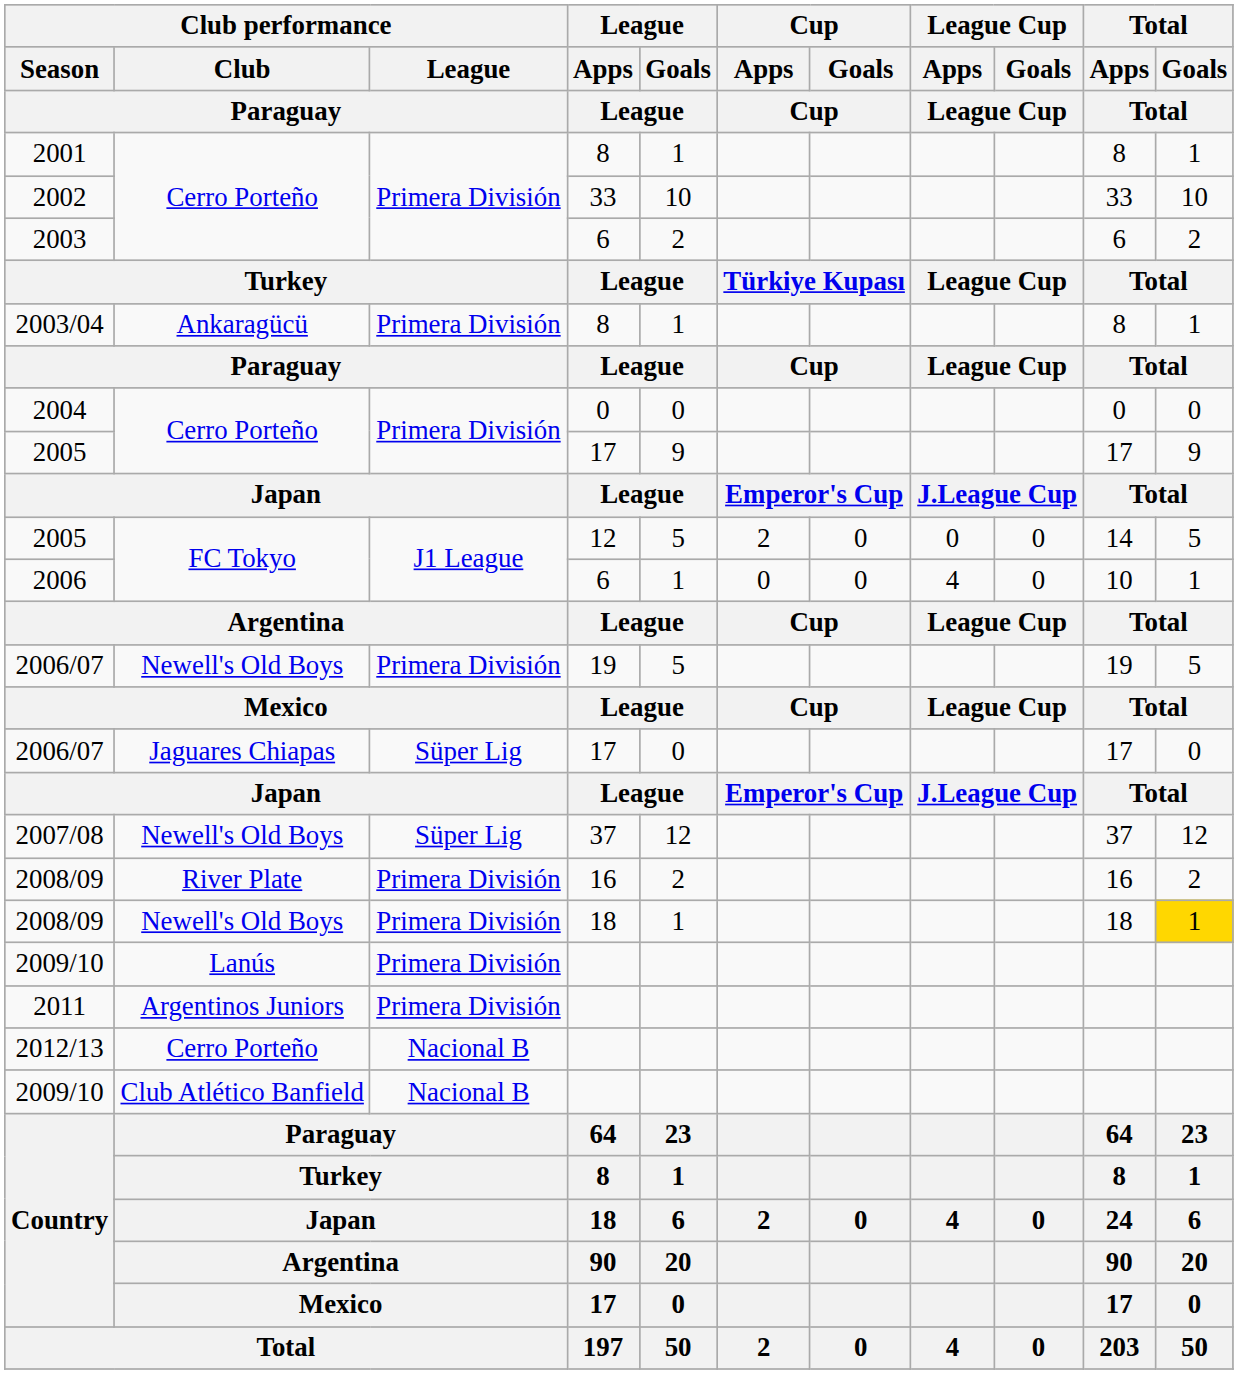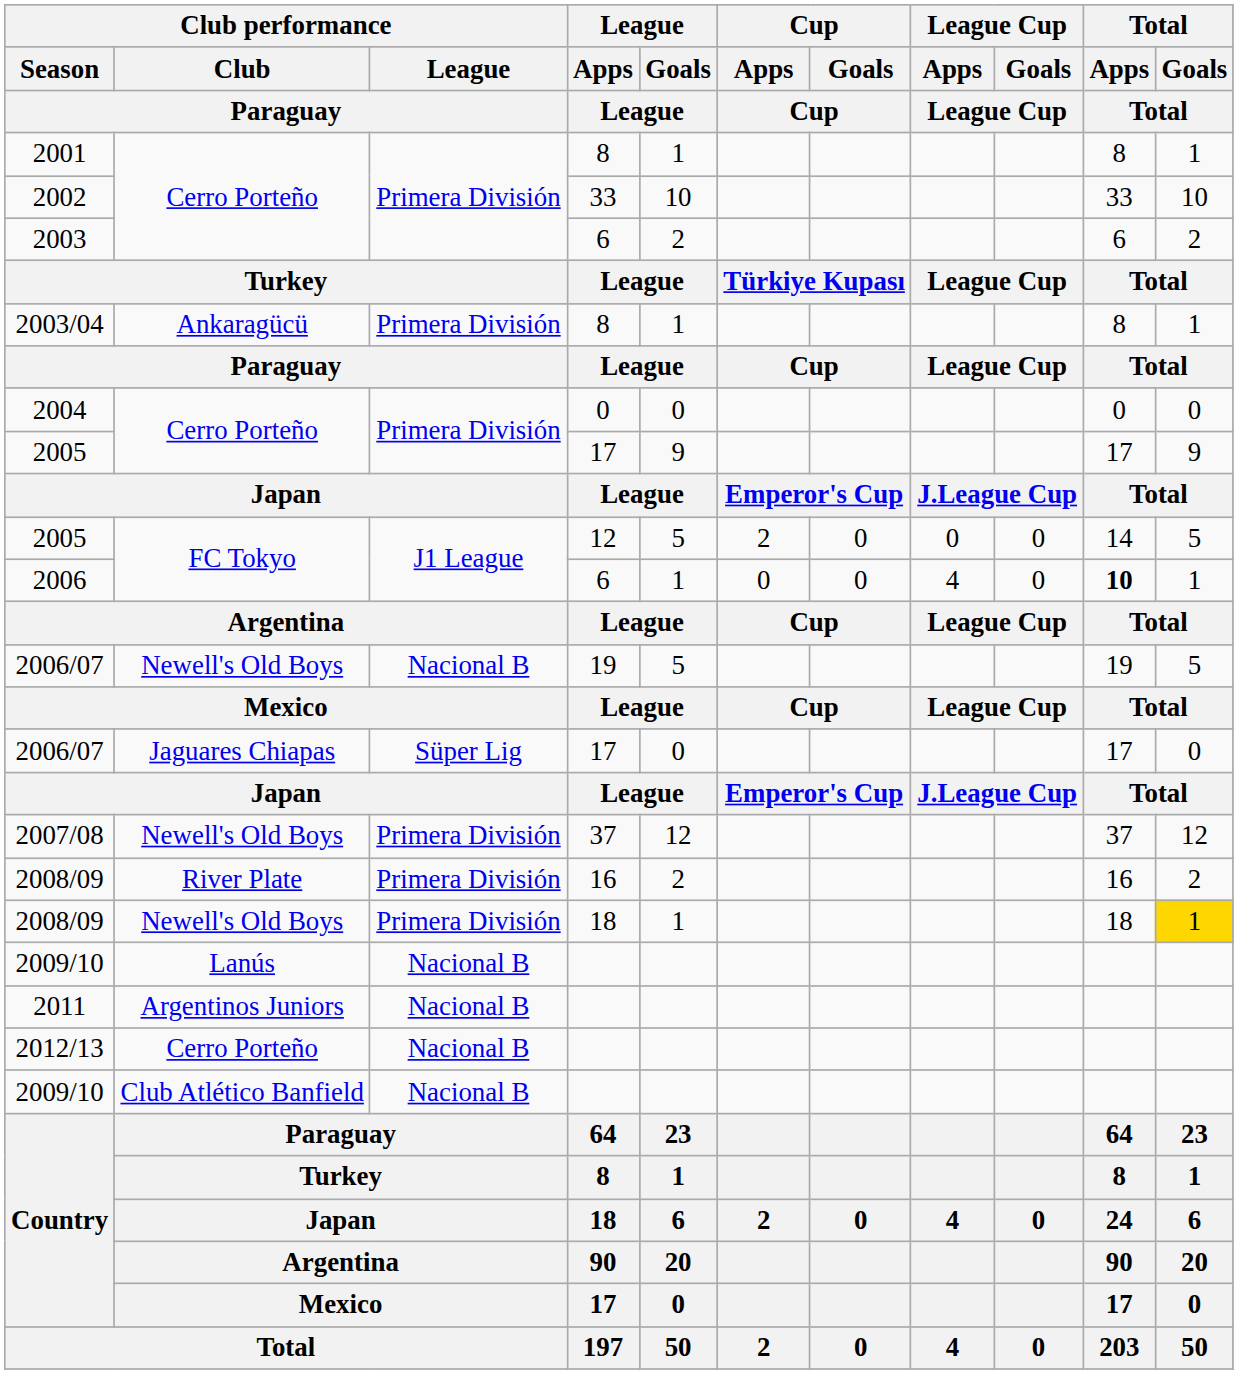 <table class="wikitable" style="text-align:center;">
 <tr>
 <th colspan=3>Club performance</th>
 <th colspan=2>League</th>
 <th colspan=2>Cup</th>
 <th colspan=2>League Cup</th>
 <th colspan=2>Total</th>
 </tr>
 <tr>
 <th>Season</th>
 <th>Club</th>
 <th>League</th>
 <th>Apps</th>
 <th>Goals</th>
 <th>Apps</th>
 <th>Goals</th>
 <th>Apps</th>
 <th>Goals</th>
 <th>Apps</th>
 <th>Goals</th>
 </tr>
 <tr>
 <th colspan=3>Paraguay</th>
 <th colspan=2>League</th>
 <th colspan=2>Cup</th>
 <th colspan=2>League Cup</th>
 <th colspan=2>Total</th>
 </tr>
 <tr>
 <td>2001</td>
 <td rowspan="3"><a href='#'>Cerro Porteño</a></td>
 <td rowspan="3"><a href='#'>Primera División</a></td>
 <td>8</td>
 <td>1</td>
 <td></td>
 <td></td>
 <td></td>
 <td></td>
 <td>8</td>
 <td>1</td>
 </tr>
 <tr>
 <td>2002</td>
 <td>33</td>
 <td>10</td>
 <td></td>
 <td></td>
 <td></td>
 <td></td>
 <td>33</td>
 <td>10</td>
 </tr>
 <tr>
 <td>2003</td>
 <td>6</td>
 <td>2</td>
 <td></td>
 <td></td>
 <td></td>
 <td></td>
 <td>6</td>
 <td>2</td>
 </tr>
 <tr>
 <th colspan=3>Turkey</th>
 <th colspan=2>League</th>
 <th colspan=2><a href='#'>Türkiye Kupası</a></th>
 <th colspan=2>League Cup</th>
 <th colspan=2>Total</th>
 </tr>
 <tr>
 <td>2003/04</td>
 <td><a href='#'>Ankaragücü</a></td>
 <td><a href='#'>Primera División</a></td>
 <td>8</td>
 <td>1</td>
 <td></td>
 <td></td>
 <td></td>
 <td></td>
 <td>8</td>
 <td>1</td>
 </tr>
 <tr>
 <th colspan=3>Paraguay</th>
 <th colspan=2>League</th>
 <th colspan=2>Cup</th>
 <th colspan=2>League Cup</th>
 <th colspan=2>Total</th>
 </tr>
 <tr>
 <td>2004</td>
 <td rowspan="2"><a href='#'>Cerro Porteño</a></td>
 <td rowspan="2"><a href='#'>Primera División</a></td>
 <td>0</td>
 <td>0</td>
 <td></td>
 <td></td>
 <td></td>
 <td></td>
 <td>0</td>
 <td>0</td>
 </tr>
 <tr>
 <td>2005</td>
 <td>17</td>
 <td>9</td>
 <td></td>
 <td></td>
 <td></td>
 <td></td>
 <td>17</td>
 <td>9</td>
 </tr>
 <tr>
 <th colspan=3>Japan</th>
 <th colspan=2>League</th>
 <th colspan=2><a href='#'>Emperor's Cup</a></th>
 <th colspan=2><a href='#'>J.League Cup</a></th>
 <th colspan=2>Total</th>
 </tr>
 <tr>
 <td>2005</td>
 <td rowspan="2"><a href='#'>FC Tokyo</a></td>
 <td rowspan="2"><a href='#'>J1 League</a></td>
 <td>12</td>
 <td>5</td>
 <td>2</td>
 <td>0</td>
 <td>0</td>
 <td>0</td>
 <td>14</td>
 <td>5</td>
 </tr>
 <tr>
 <td>2006</td>
 <td>6</td>
 <td>1</td>
 <td>0</td>
 <td>0</td>
 <td>4</td>
 <td>0</td>
-<td>10</td>
+<td><strong>10</strong></td>
 <td>1</td>
 </tr>
 <tr>
 <th colspan=3>Argentina</th>
 <th colspan=2>League</th>
 <th colspan=2>Cup</th>
 <th colspan=2>League Cup</th>
 <th colspan=2>Total</th>
 </tr>
 <tr>
 <td>2006/07</td>
 <td><a href='#'>Newell's Old Boys</a></td>
-<td><a href='#'>Primera División</a></td>
+<td><a href='#'>Nacional B</a></td>
 <td>19</td>
 <td>5</td>
 <td></td>
 <td></td>
 <td></td>
 <td></td>
 <td>19</td>
 <td>5</td>
 </tr>
 <tr>
 <th colspan=3>Mexico</th>
 <th colspan=2>League</th>
 <th colspan=2>Cup</th>
 <th colspan=2>League Cup</th>
 <th colspan=2>Total</th>
 </tr>
 <tr>
 <td>2006/07</td>
 <td><a href='#'>Jaguares Chiapas</a></td>
 <td><a href='#'>Süper Lig</a></td>
 <td>17</td>
 <td>0</td>
 <td></td>
 <td></td>
 <td></td>
 <td></td>
 <td>17</td>
 <td>0</td>
 </tr>
 <tr>
 <th colspan=3>Japan</th>
 <th colspan=2>League</th>
 <th colspan=2><a href='#'>Emperor's Cup</a></th>
 <th colspan=2><a href='#'>J.League Cup</a></th>
 <th colspan=2>Total</th>
 </tr>
 <tr>
 <td>2007/08</td>
 <td><a href='#'>Newell's Old Boys</a></td>
-<td><a href='#'>Süper Lig</a></td>
+<td><a href='#'>Primera División</a></td>
 <td>37</td>
 <td>12</td>
 <td></td>
 <td></td>
 <td></td>
 <td></td>
 <td>37</td>
 <td>12</td>
 </tr>
 <tr>
 <td>2008/09</td>
 <td><a href='#'>River Plate</a></td>
 <td><a href='#'>Primera División</a></td>
 <td>16</td>
 <td>2</td>
 <td></td>
 <td></td>
 <td></td>
 <td></td>
 <td>16</td>
 <td>2</td>
 </tr>
 <tr>
 <td>2008/09</td>
 <td><a href='#'>Newell's Old Boys</a></td>
 <td><a href='#'>Primera División</a></td>
 <td>18</td>
 <td>1</td>
 <td></td>
 <td></td>
 <td></td>
 <td></td>
 <td>18</td>
 <td style="background: gold;">1</td>
 </tr>
 <tr>
 <td>2009/10</td>
 <td><a href='#'>Lanús</a></td>
-<td><a href='#'>Primera División</a></td>
+<td><a href='#'>Nacional B</a></td>
 <td></td>
 <td></td>
 <td></td>
 <td></td>
 <td></td>
 <td></td>
 <td></td>
 <td></td>
 </tr>
 <tr>
 <td>2011</td>
 <td><a href='#'>Argentinos Juniors</a></td>
-<td><a href='#'>Primera División</a></td>
+<td><a href='#'>Nacional B</a></td>
 <td></td>
 <td></td>
 <td></td>
 <td></td>
 <td></td>
 <td></td>
 <td></td>
 <td></td>
 </tr>
 <tr>
 <td>2012/13</td>
 <td><a href='#'>Cerro Porteño</a></td>
 <td><a href='#'>Nacional B</a></td>
 <td></td>
 <td></td>
 <td></td>
 <td></td>
 <td></td>
 <td></td>
 <td></td>
 <td></td>
 </tr>
 <tr>
 <td>2009/10</td>
 <td><a href='#'>Club Atlético Banfield</a></td>
 <td><a href='#'>Nacional B</a></td>
 <td></td>
 <td></td>
 <td></td>
 <td></td>
 <td></td>
 <td></td>
 <td></td>
 <td></td>
 </tr>
 <tr>
 <th rowspan=5>Country</th>
 <th colspan=2>Paraguay</th>
 <th>64</th>
 <th>23</th>
 <th></th>
 <th></th>
 <th></th>
 <th></th>
 <th>64</th>
 <th>23</th>
 </tr>
 <tr>
 <th colspan=2>Turkey</th>
 <th>8</th>
 <th>1</th>
 <th></th>
 <th></th>
 <th></th>
 <th></th>
 <th>8</th>
 <th>1</th>
 </tr>
 <tr>
 <th colspan=2>Japan</th>
 <th>18</th>
 <th>6</th>
 <th>2</th>
 <th>0</th>
 <th>4</th>
 <th>0</th>
 <th>24</th>
 <th>6</th>
 </tr>
 <tr>
 <th colspan=2>Argentina</th>
 <th>90</th>
 <th>20</th>
 <th></th>
 <th></th>
 <th></th>
 <th></th>
 <th>90</th>
 <th>20</th>
 </tr>
 <tr>
 <th colspan=2>Mexico</th>
 <th>17</th>
 <th>0</th>
 <th></th>
 <th></th>
 <th></th>
 <th></th>
 <th>17</th>
 <th>0</th>
 </tr>
 <tr>
 <th colspan=3>Total</th>
 <th>197</th>
 <th>50</th>
 <th>2</th>
 <th>0</th>
 <th>4</th>
 <th>0</th>
 <th>203</th>
 <th>50</th>
 </tr>
 </table>
